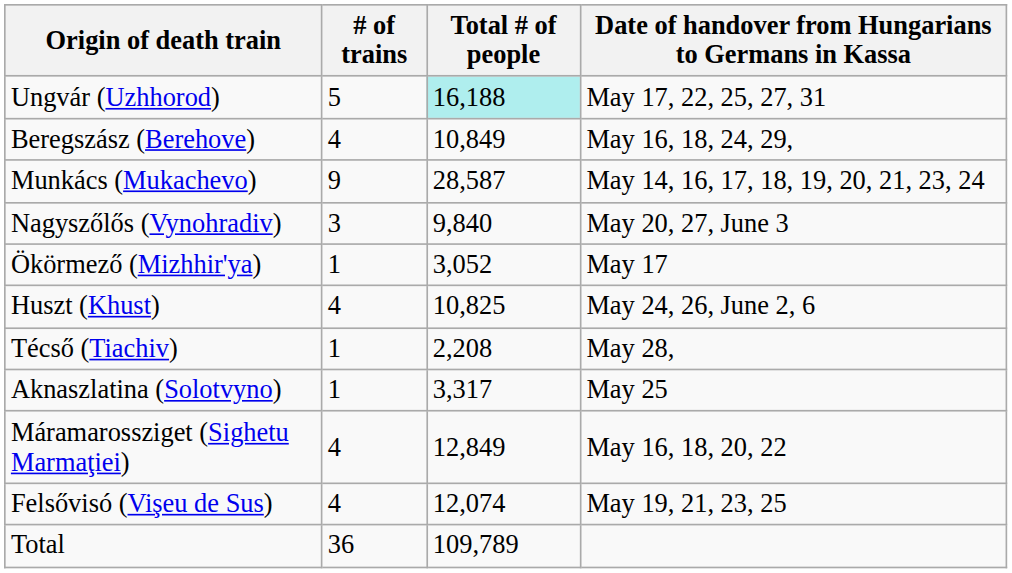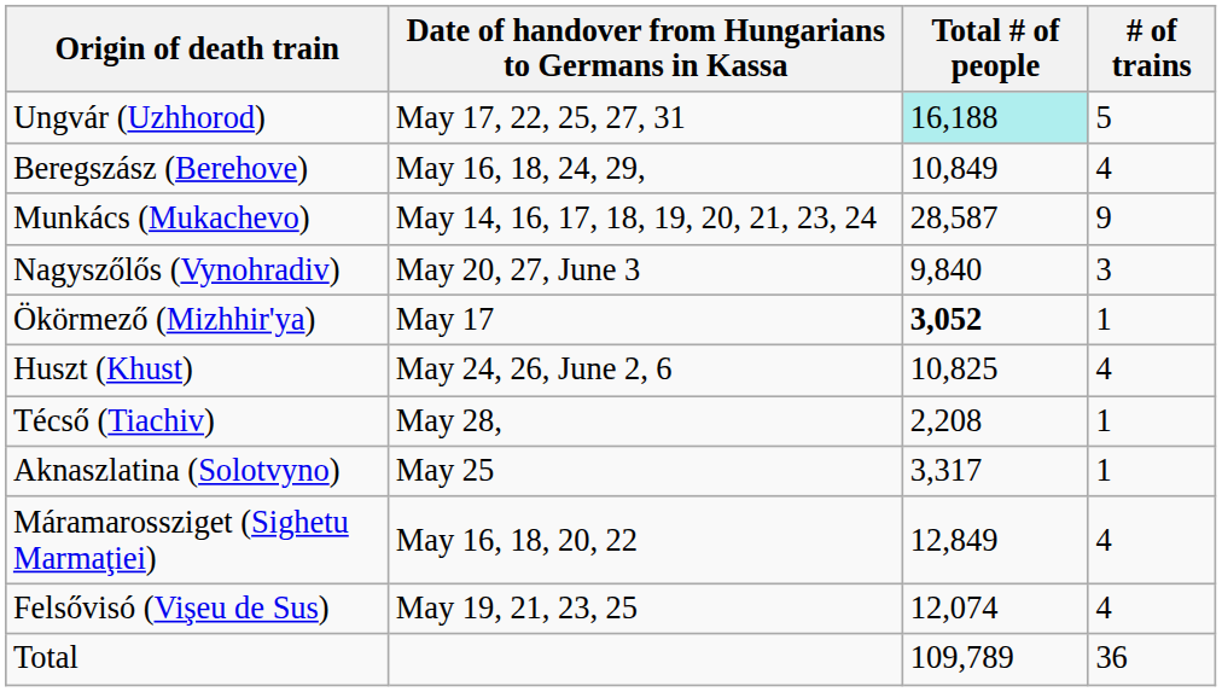 <table class="wikitable">
 <tr>
 <th>Origin of death train</th>
+<th>Date of handover from Hungarians to Germans in Kassa</th>
+<th>Total # of people</th>
 <th># of trains</th>
-<th>Total # of people</th>
-<th>Date of handover from Hungarians to Germans in Kassa</th>
 </tr>
 <tr>
 <td>Ungvár (<a href='#'>Uzhhorod</a>)</td>
+<td>May 17, 22, 25, 27, 31</td>
+<td style="background: paleturquoise;">16,188</td>
 <td>5</td>
-<td style="background: paleturquoise;">16,188</td>
-<td>May 17, 22, 25, 27, 31</td>
 </tr>
 <tr>
 <td>Beregszász (<a href='#'>Berehove</a>)</td>
+<td>May 16, 18, 24, 29,</td>
+<td>10,849</td>
 <td>4</td>
-<td>10,849</td>
-<td>May 16, 18, 24, 29,</td>
 </tr>
 <tr>
 <td>Munkács (<a href='#'>Mukachevo</a>)</td>
+<td>May 14, 16, 17, 18, 19, 20, 21, 23, 24</td>
+<td>28,587</td>
 <td>9</td>
-<td>28,587</td>
-<td>May 14, 16, 17, 18, 19, 20, 21, 23, 24</td>
 </tr>
 <tr>
 <td>Nagyszőlős (<a href='#'>Vynohradiv</a>)</td>
+<td>May 20, 27, June 3</td>
+<td>9,840</td>
 <td>3</td>
-<td>9,840</td>
-<td>May 20, 27, June 3</td>
 </tr>
 <tr>
 <td>Ökörmező (<a href='#'>Mizhhir'ya</a>)</td>
+<td>May 17</td>
+<td><strong>3,052</strong></td>
 <td>1</td>
-<td>3,052</td>
-<td>May 17</td>
 </tr>
 <tr>
 <td>Huszt (<a href='#'>Khust</a>)</td>
+<td>May 24, 26, June 2, 6</td>
+<td>10,825</td>
 <td>4</td>
-<td>10,825</td>
-<td>May 24, 26, June 2, 6</td>
 </tr>
 <tr>
 <td>Técső (<a href='#'>Tiachiv</a>)</td>
+<td>May 28,</td>
+<td>2,208</td>
 <td>1</td>
-<td>2,208</td>
-<td>May 28,</td>
 </tr>
 <tr>
 <td>Aknaszlatina (<a href='#'>Solotvyno</a>)</td>
+<td>May 25</td>
+<td>3,317</td>
 <td>1</td>
-<td>3,317</td>
-<td>May 25</td>
 </tr>
 <tr>
 <td>Máramarossziget (<a href='#'>Sighetu Marmaţiei</a>)</td>
+<td>May 16, 18, 20, 22</td>
+<td>12,849</td>
 <td>4</td>
-<td>12,849</td>
-<td>May 16, 18, 20, 22</td>
 </tr>
 <tr>
 <td>Felsővisó (<a href='#'>Vişeu de Sus</a>)</td>
+<td>May 19, 21, 23, 25</td>
+<td>12,074</td>
 <td>4</td>
-<td>12,074</td>
-<td>May 19, 21, 23, 25</td>
 </tr>
 <tr>
 <td>Total</td>
+<td></td>
+<td>109,789</td>
 <td>36</td>
-<td>109,789</td>
-<td></td>
 </tr>
 </table>
